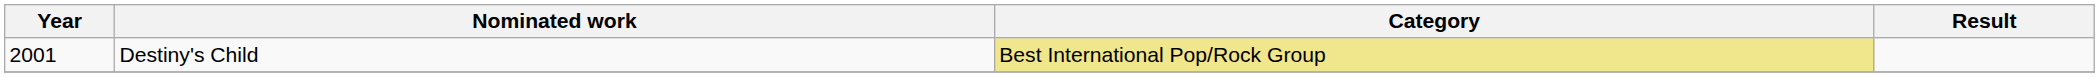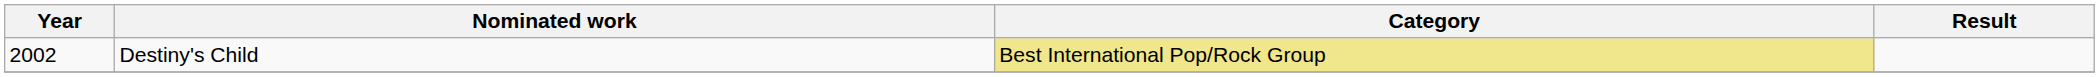 <table class="wikitable" width="100%">
 <tr>
 <th width="5%">Year</th>
 <th width="40%">Nominated work</th>
 <th width="40%">Category</th>
 <th width="10%">Result</th>
 </tr>
 <tr>
-<td>2001</td>
+<td>2002</td>
 <td>Destiny's Child</td>
 <td style="background: khaki;">Best International Pop/Rock Group</td>
 <td></td>
 </tr>
 <tr>
 </tr>
 </table>
